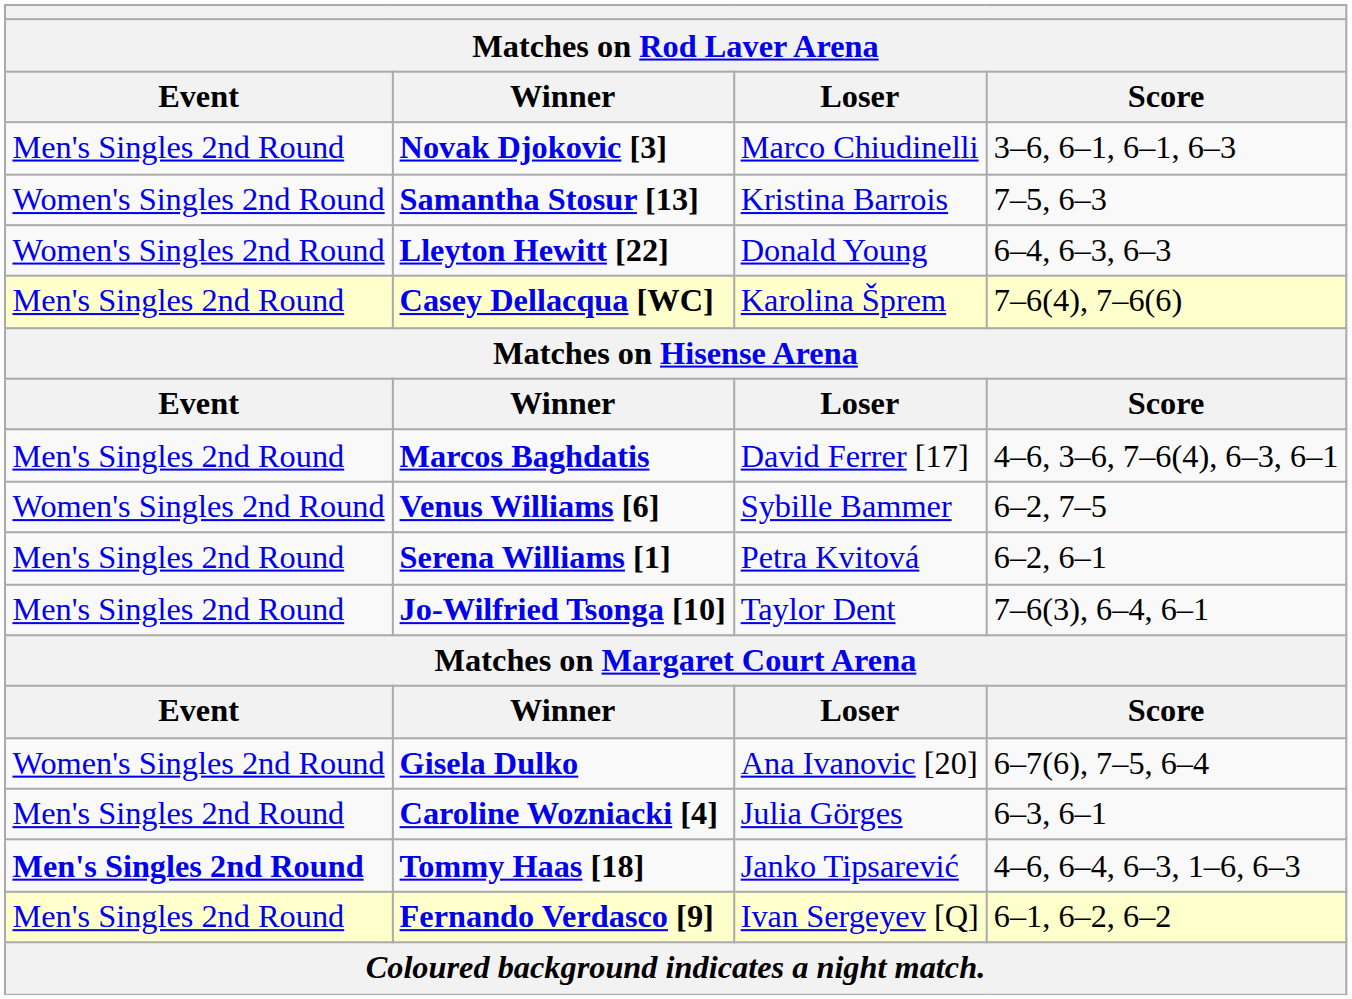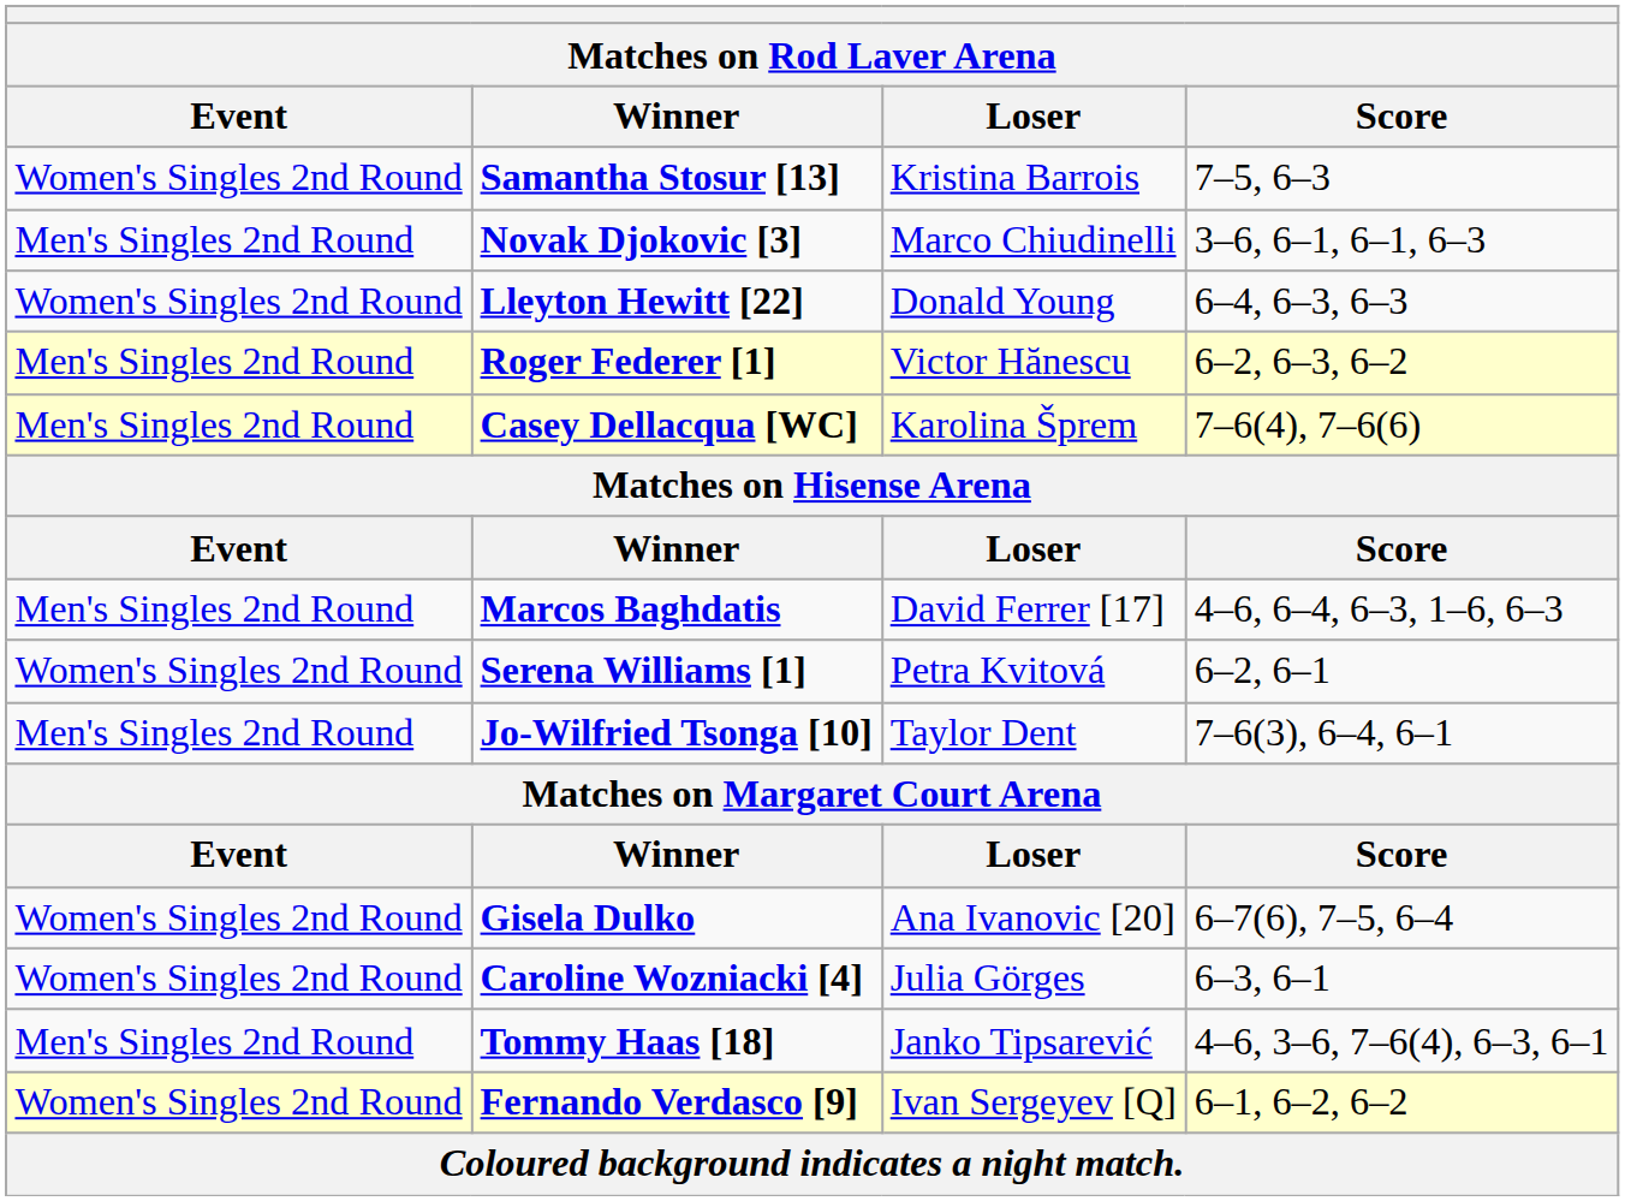 <table class="wikitable collapsible uncollapsed">
 <tr>
 <th colspan=4></th>
 </tr>
 <tr>
 <th colspan=4><strong>Matches on <a href='#'>Rod Laver Arena</a></strong></th>
 </tr>
 <tr>
 <th>Event</th>
 <th>Winner</th>
 <th>Loser</th>
 <th>Score</th>
 </tr>
 <tr align=left>
+<td><a href='#'>Women's Singles 2nd Round</a></td>
+<td><strong> <a href='#'>Samantha Stosur</a> [13]</strong></td>
+<td> <a href='#'>Kristina Barrois</a></td>
+<td>7–5, 6–3</td>
+</tr>
+<tr align=left>
 <td><a href='#'>Men's Singles 2nd Round</a></td>
 <td><strong> <a href='#'>Novak Djokovic</a> [3]</strong></td>
 <td> <a href='#'>Marco Chiudinelli</a></td>
 <td>3–6, 6–1, 6–1, 6–3</td>
 </tr>
 <tr align=left>
 <td><a href='#'>Women's Singles 2nd Round</a></td>
-<td><strong> <a href='#'>Samantha Stosur</a> [13]</strong></td>
-<td> <a href='#'>Kristina Barrois</a></td>
-<td>7–5, 6–3</td>
-</tr>
-<tr align=left>
-<td><a href='#'>Women's Singles 2nd Round</a></td>
 <td><strong> <a href='#'>Lleyton Hewitt</a> [22]</strong></td>
 <td> <a href='#'>Donald Young</a></td>
 <td>6–4, 6–3, 6–3</td>
+</tr>
+<tr style="text-align:left; background:#ffc;">
+<td><a href='#'>Men's Singles 2nd Round</a></td>
+<td><strong> <a href='#'>Roger Federer</a> [1]</strong></td>
+<td> <a href='#'>Victor Hănescu</a></td>
+<td>6–2, 6–3, 6–2</td>
 </tr>
 <tr style="text-align:left; background:#ffc;">
 <td><a href='#'>Men's Singles 2nd Round</a></td>
 <td><strong> <a href='#'>Casey Dellacqua</a> [WC]</strong></td>
 <td> <a href='#'>Karolina Šprem</a></td>
 <td>7–6(4), 7–6(6)</td>
 </tr>
 <tr>
 <th colspan=4><strong>Matches on <a href='#'>Hisense Arena</a></strong></th>
 </tr>
 <tr>
 <th>Event</th>
 <th>Winner</th>
 <th>Loser</th>
 <th>Score</th>
 </tr>
 <tr align=left>
 <td><a href='#'>Men's Singles 2nd Round</a></td>
 <td><strong> <a href='#'>Marcos Baghdatis</a></strong></td>
 <td> <a href='#'>David Ferrer</a> [17]</td>
-<td>4–6, 3–6, 7–6(4), 6–3, 6–1</td>
+<td>4–6, 6–4, 6–3, 1–6, 6–3</td>
 </tr>
 <tr align=left>
 <td><a href='#'>Women's Singles 2nd Round</a></td>
-<td><strong> <a href='#'>Venus Williams</a> [6]</strong></td>
-<td> <a href='#'>Sybille Bammer</a></td>
-<td>6–2, 7–5</td>
-</tr>
-<tr align=left>
-<td><a href='#'>Men's Singles 2nd Round</a></td>
 <td><strong> <a href='#'>Serena Williams</a> [1]</strong></td>
 <td> <a href='#'>Petra Kvitová</a></td>
 <td>6–2, 6–1</td>
 </tr>
 <tr align=left>
 <td><a href='#'>Men's Singles 2nd Round</a></td>
 <td><strong> <a href='#'>Jo-Wilfried Tsonga</a> [10]</strong></td>
 <td> <a href='#'>Taylor Dent</a></td>
 <td>7–6(3), 6–4, 6–1</td>
 </tr>
 <tr>
 <th colspan=4><strong>Matches on <a href='#'>Margaret Court Arena</a></strong></th>
 </tr>
 <tr>
 <th>Event</th>
 <th>Winner</th>
 <th>Loser</th>
 <th>Score</th>
 </tr>
 <tr align=left>
 <td><a href='#'>Women's Singles 2nd Round</a></td>
 <td><strong> <a href='#'>Gisela Dulko</a></strong></td>
 <td> <a href='#'>Ana Ivanovic</a> [20]</td>
 <td>6–7(6), 7–5, 6–4</td>
 </tr>
 <tr align=left>
-<td><a href='#'>Men's Singles 2nd Round</a></td>
+<td><a href='#'>Women's Singles 2nd Round</a></td>
 <td><strong> <a href='#'>Caroline Wozniacki</a> [4] </strong></td>
 <td> <a href='#'>Julia Görges</a></td>
 <td>6–3, 6–1</td>
 </tr>
 <tr align=left>
-<td><strong><a href='#'>Men's Singles 2nd Round</a></strong></td>
+<td><a href='#'>Men's Singles 2nd Round</a></td>
 <td><strong> <a href='#'>Tommy Haas</a> [18]</strong></td>
 <td> <a href='#'>Janko Tipsarević</a></td>
-<td>4–6, 6–4, 6–3, 1–6, 6–3</td>
+<td>4–6, 3–6, 7–6(4), 6–3, 6–1</td>
 </tr>
 <tr style="text-align:left; background:#ffc;">
-<td><a href='#'>Men's Singles 2nd Round</a></td>
+<td><a href='#'>Women's Singles 2nd Round</a></td>
 <td><strong> <a href='#'>Fernando Verdasco</a> [9]</strong></td>
 <td> <a href='#'>Ivan Sergeyev</a> [Q]</td>
 <td>6–1, 6–2, 6–2</td>
 </tr>
 <tr>
 <th colspan=4><em>Coloured background indicates a night match.</em></th>
 </tr>
 </table>
